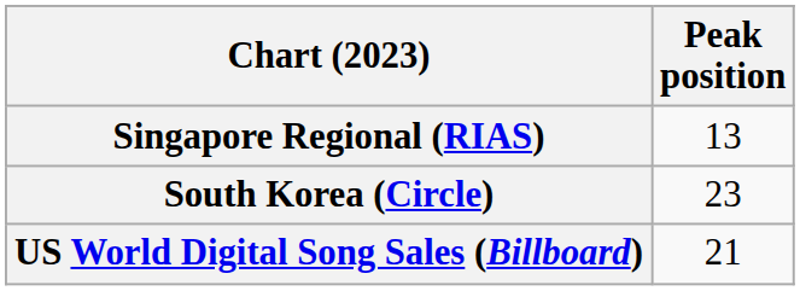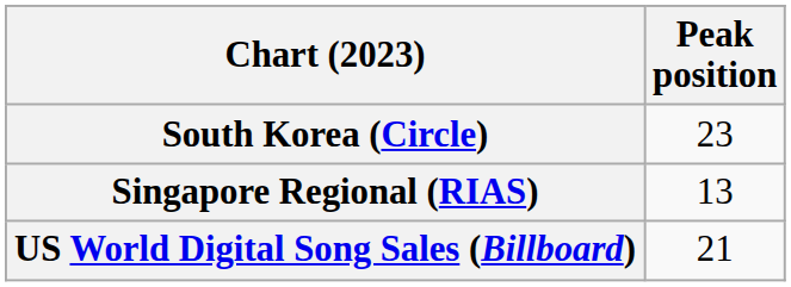 <table class="wikitable sortable plainrowheaders" style="text-align:center">
 <tr>
 <th scope="col">Chart (2023)</th>
 <th scope="col">Peak<br>position</th>
 </tr>
 <tr>
+<th scope="row">South Korea (<a href='#'>Circle</a>)</th>
+<td>23</td>
+</tr>
+<tr>
 <th scope="row">Singapore Regional (<a href='#'>RIAS</a>)</th>
 <td>13</td>
-</tr>
-<tr>
-<th scope="row">South Korea (<a href='#'>Circle</a>)</th>
-<td>23</td>
 </tr>
 <tr>
 <th scope="row">US <a href='#'>World Digital Song Sales</a> (<em><a href='#'>Billboard</a></em>)</th>
 <td>21</td>
 </tr>
 </table>
